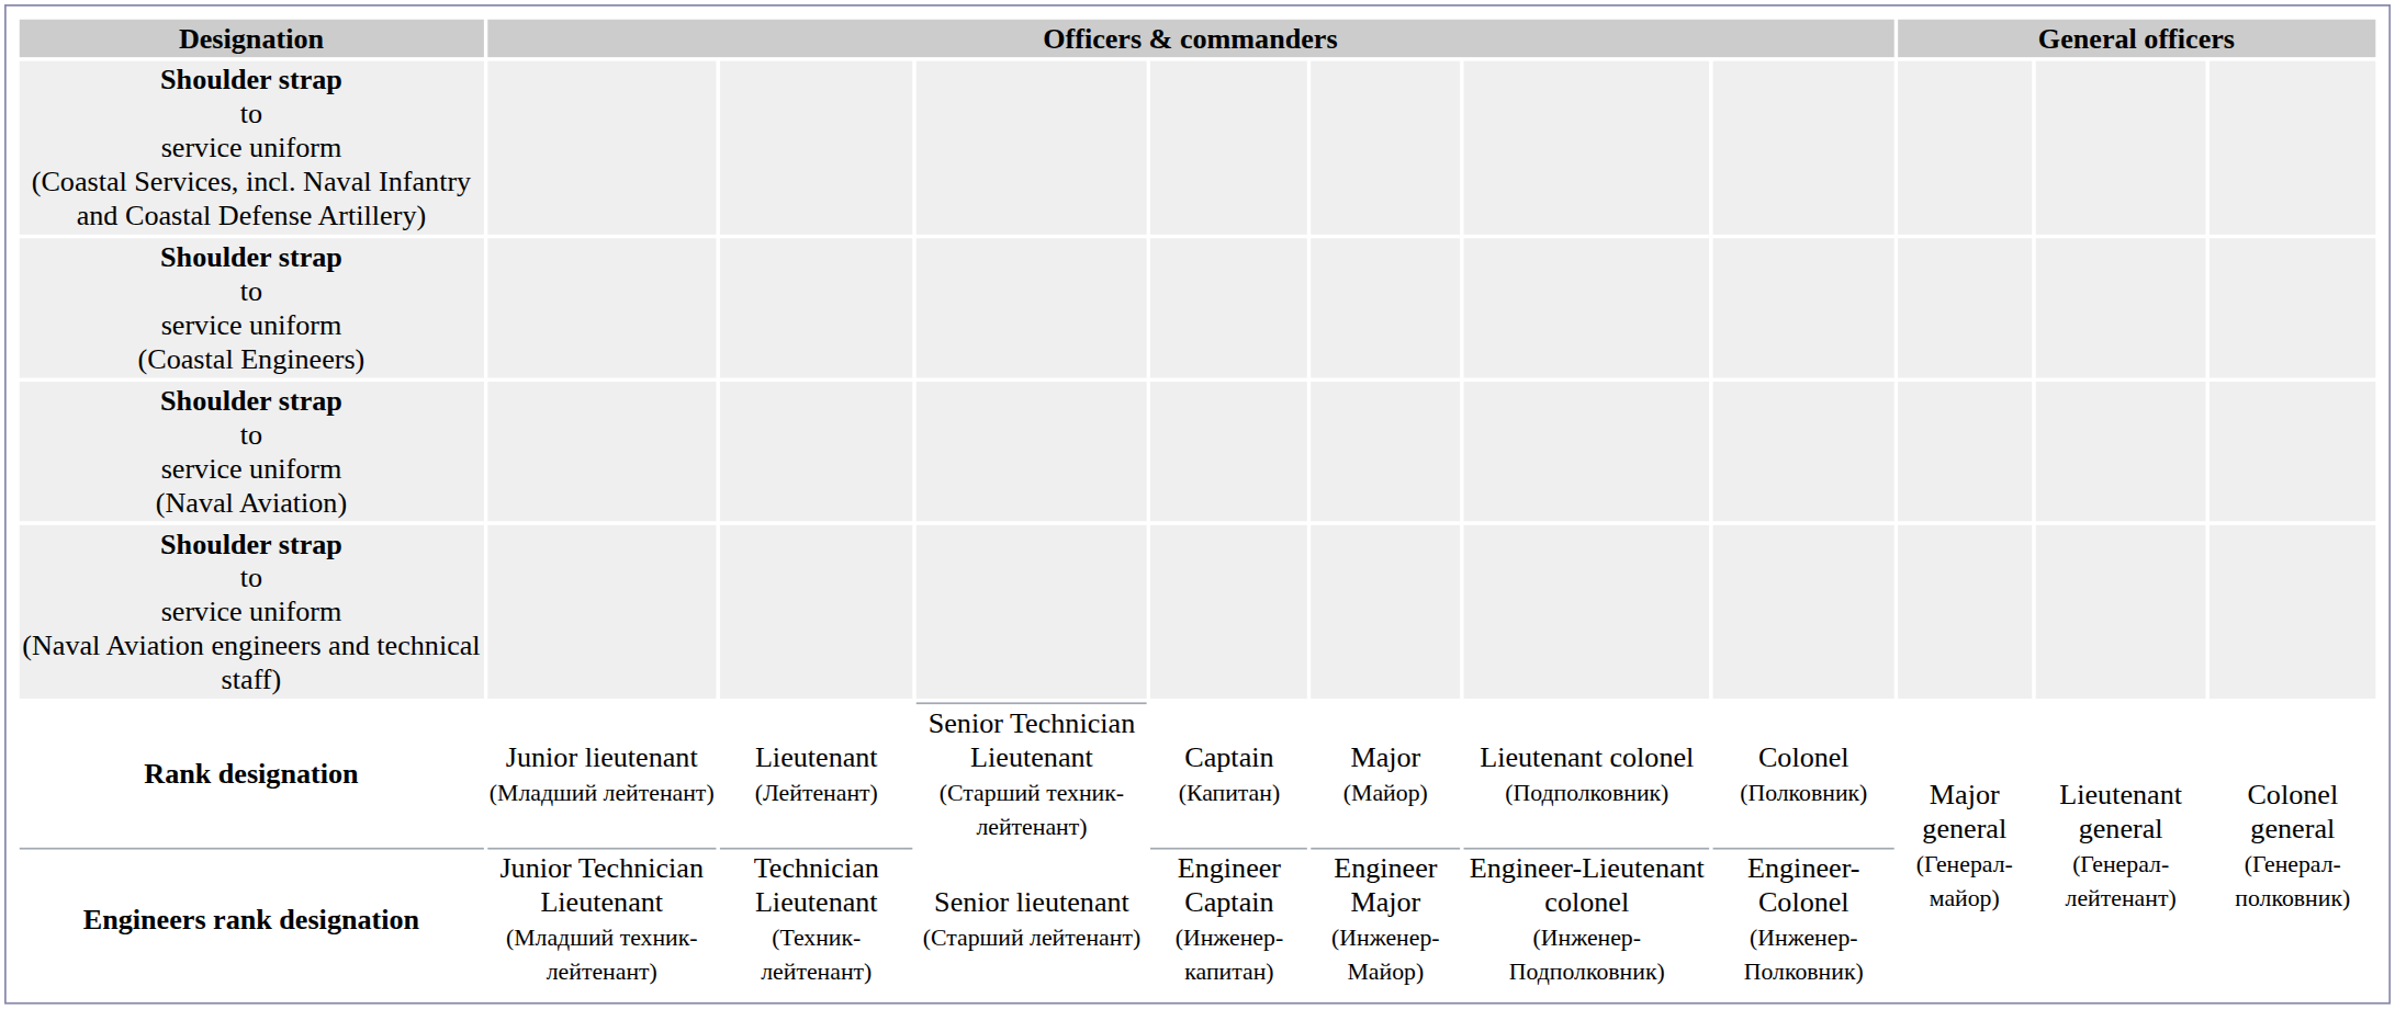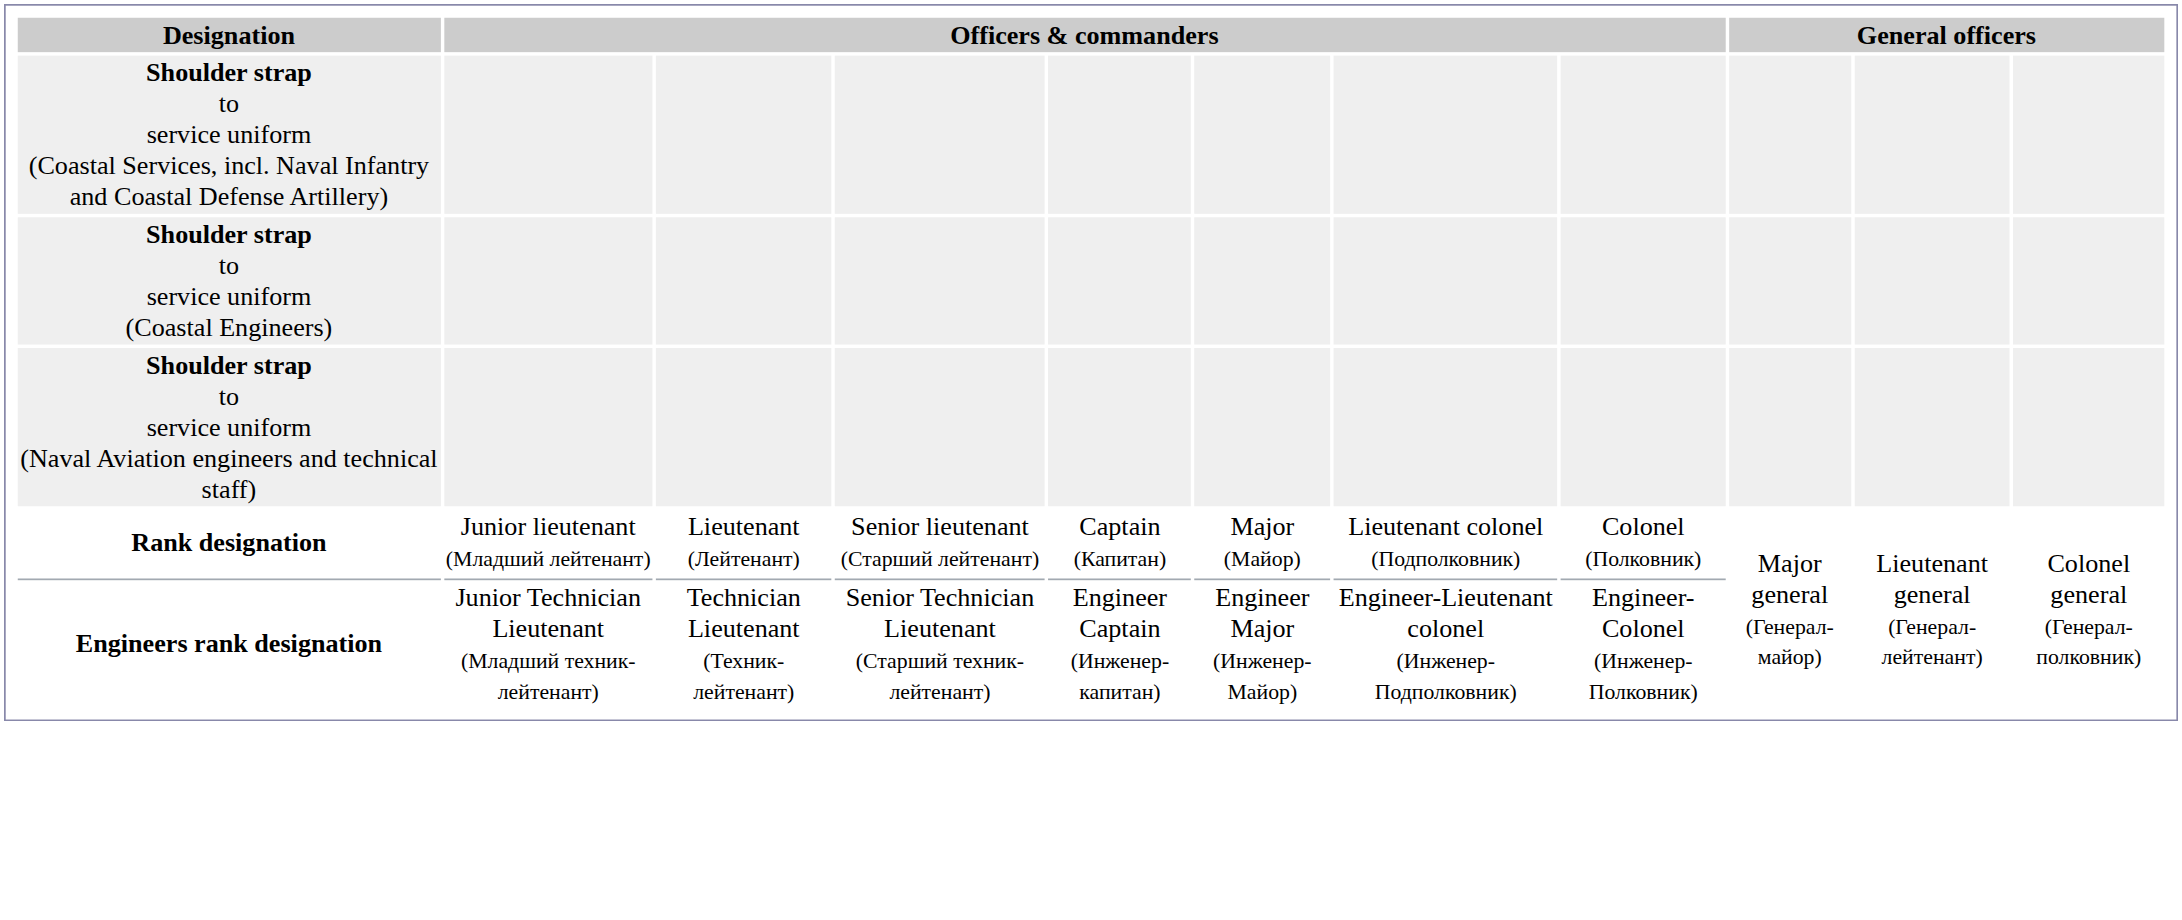 <table width="100%" style="border:1px solid #8888aa; background-color:white; padding:5px; font-size:95%; margin: 0px 12px 12px 0px;">
 <tr bgcolor="#CCCCCC">
 <th colspan="1">Designation</th>
 <th colspan="7">Officers & commanders</th>
 <th colspan="3">General officers</th>
 </tr>
 <tr align="center" bgcolor="#efefef">
 <td><strong>Shoulder strap</strong><br>to<br>service uniform<br>(Coastal Services, incl. Naval Infantry and Coastal Defense Artillery)</td>
 <td></td>
 <td></td>
 <td></td>
 <td></td>
 <td></td>
 <td></td>
 <td></td>
 <td></td>
 <td></td>
 <td></td>
 </tr>
 <tr align="center" bgcolor="#efefef">
 <td><strong>Shoulder strap</strong><br>to<br>service uniform<br>(Coastal Engineers)</td>
 <td></td>
 <td></td>
 <td></td>
 <td></td>
 <td></td>
 <td></td>
 <td></td>
 <td></td>
 <td></td>
 <td></td>
 </tr>
 <tr align="center" bgcolor="#efefef">
-<td><strong>Shoulder strap</strong><br>to<br>service uniform<br>(Naval Aviation)</td>
-<td></td>
-<td></td>
-<td></td>
-<td></td>
-<td></td>
-<td></td>
-<td></td>
-<td></td>
-<td></td>
-<td></td>
-</tr>
-<tr align="center" bgcolor="#efefef">
 <td><strong>Shoulder strap</strong><br>to<br>service uniform<br>(Naval Aviation engineers and technical staff)</td>
 <td></td>
 <td></td>
 <td></td>
 <td></td>
 <td></td>
 <td></td>
 <td></td>
 <td></td>
 <td></td>
 <td></td>
 </tr>
 <tr align="center" valign="center">
 <th>Rank designation</th>
 <td>Junior lieutenant<br><small>(Младший лейтенант)</small></td>
 <td>Lieutenant<br><small>(Лейтенант)</small></td>
-<td style="border-top:1px solid #a2a9b1;">Senior Technician Lieutenant<br><small>(Старший техник-лейтенант)</small></td>
+<td>Senior lieutenant<br> <small>(Старший лейтенант)</small></td>
 <td>Captain<br><small>(Капитан)</small></td>
 <td>Major<br><small>(Майор)</small></td>
 <td>Lieutenant colonel<br><small>(Подполковник)</small></td>
 <td>Colonel<br><small>(Полковник)</small></td>
 <td rowspan="2">Major general<br><small>(Генерал-майор)</small></td>
 <td rowspan="2">Lieutenant general<br><small>(Генерал-лейтенант)</small></td>
 <td rowspan="2">Colonel general<br><small>(Генерал-полковник)</small></td>
 </tr>
 <tr align="center" valign="center">
 <th style="border-top:1px solid #a2a9b1;">Engineers rank designation</th>
 <td style="border-top:1px solid #a2a9b1;">Junior Technician Lieutenant<br><small>(Младший техник-лейтенант)</small></td>
 <td style="border-top:1px solid #a2a9b1;">Technician Lieutenant<br><small>(Техник-лейтенант)</small></td>
-<td>Senior lieutenant<br> <small>(Старший лейтенант)</small></td>
+<td style="border-top:1px solid #a2a9b1;">Senior Technician Lieutenant<br><small>(Старший техник-лейтенант)</small></td>
 <td style="border-top:1px solid #a2a9b1;">Engineer Captain<br><small>(Инженер-капитан)</small></td>
 <td style="border-top:1px solid #a2a9b1;">Engineer Major<br><small>(Инженер-Майор)</small></td>
 <td style="border-top:1px solid #a2a9b1;">Engineer-Lieutenant colonel<br><small>(Инженер-Подполковник)</small></td>
 <td style="border-top:1px solid #a2a9b1;">Engineer-Colonel<br><small>(Инженер-Полковник)</small></td>
 </tr>
 </table>
